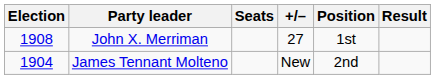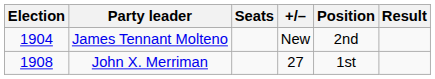 <table class=wikitable style=text-align:center>
 <tr>
 <th>Election</th>
 <th>Party leader</th>
 <th>Seats</th>
 <th>+/–</th>
 <th>Position</th>
 <th><strong>Result</strong></th>
 </tr>
 <tr>
+<td><a href='#'>1904</a></td>
+<td rowspan="1"><a href='#'>James Tennant Molteno</a></td>
+<td></td>
+<td>New</td>
+<td> 2nd</td>
+<td></td>
+</tr>
+<tr>
 <td><a href='#'>1908</a></td>
 <td rowspan="1"><a href='#'>John X. Merriman</a></td>
 <td></td>
 <td> 27</td>
 <td> 1st</td>
 <td></td>
 </tr>
-<tr>
-<td><a href='#'>1904</a></td>
-<td rowspan="1"><a href='#'>James Tennant Molteno</a></td>
-<td></td>
-<td>New</td>
-<td> 2nd</td>
-<td></td>
-</tr>
 </table>
